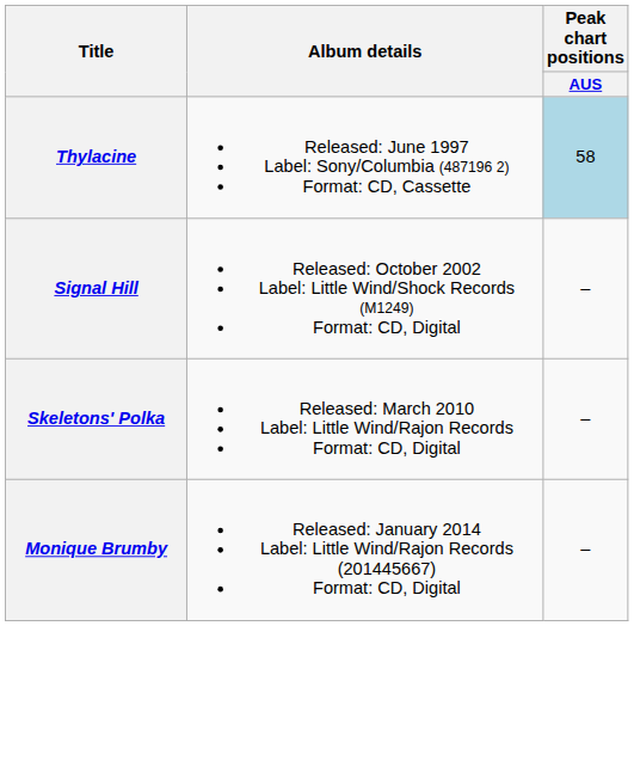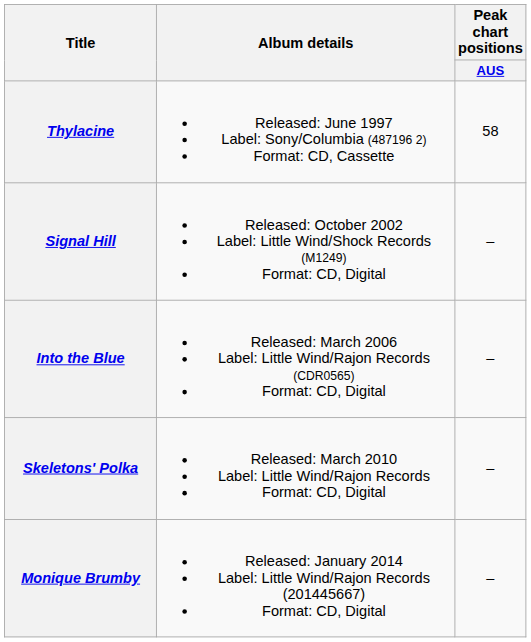 <table class="wikitable plainrowheaders" style="text-align:center;" border="1">
 <tr>
 <th scope="col" rowspan="2" style="width:10em;">Title</th>
 <th scope="col" rowspan="2" style="width:20em;">Album details</th>
 <th scope="col" colspan="1">Peak chart positions</th>
 </tr>
 <tr>
 <th scope="col" style="width:3em;font-size:90%;"><a href='#'>AUS</a><br></th>
 </tr>
 <tr>
 <th scope="row"><em><a href='#'>Thylacine</a></em></th>
 <td><br><ul><li>Released: June 1997</li><li>Label: Sony/Columbia <small>(487196 2)</small></li><li>Format: CD, Cassette</li></ul></td>
-<td style="background: lightblue;">58</td>
+<td>58</td>
 </tr>
 <tr>
 <th scope="row"><em><a href='#'>Signal Hill</a></em></th>
 <td><br><ul><li>Released: October 2002</li><li>Label: Little Wind/Shock Records <small>(M1249)</small></li><li>Format: CD, Digital</li></ul></td>
+<td>–</td>
+</tr>
+<tr>
+<th scope="row"><em><a href='#'>Into the Blue</a></em></th>
+<td><br><ul><li>Released: March 2006</li><li>Label: Little Wind/Rajon Records <small>(CDR0565)</small></li><li>Format: CD, Digital</li></ul></td>
 <td>–</td>
 </tr>
 <tr>
 <th scope="row"><em><a href='#'>Skeletons' Polka</a></em></th>
 <td><br><ul><li>Released: March 2010</li><li>Label: Little Wind/Rajon Records</li><li>Format: CD, Digital</li></ul></td>
 <td>–</td>
 </tr>
 <tr>
 <th scope="row"><em><a href='#'>Monique Brumby</a></em></th>
 <td><br><ul><li>Released: January 2014</li><li>Label: Little Wind/Rajon Records (201445667)</li><li>Format: CD, Digital</li></ul></td>
 <td>–</td>
 </tr>
 </table>
